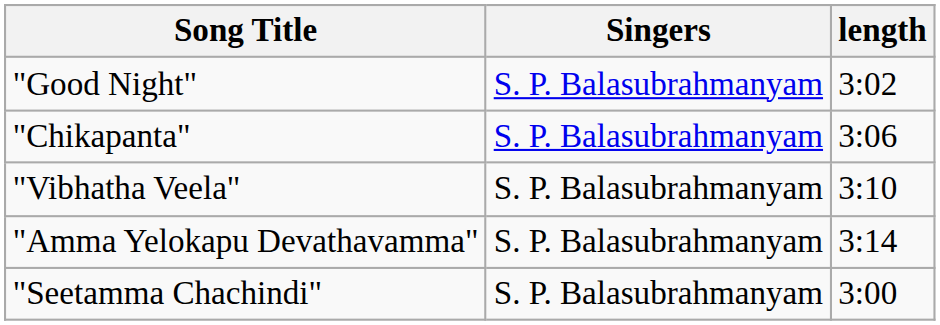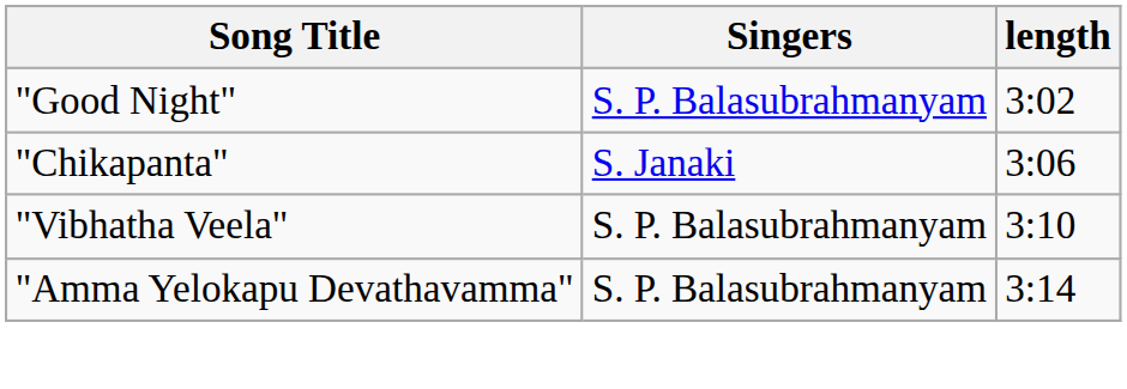 <table class="wikitable">
 <tr>
 <th>Song Title</th>
 <th>Singers</th>
 <th>length</th>
 </tr>
 <tr>
 <td>"Good Night"</td>
 <td><a href='#'>S. P. Balasubrahmanyam</a></td>
 <td>3:02</td>
 </tr>
 <tr>
 <td>"Chikapanta"</td>
-<td><a href='#'>S. P. Balasubrahmanyam</a></td>
+<td><a href='#'>S. Janaki</a></td>
 <td>3:06</td>
 </tr>
 <tr>
 <td>"Vibhatha Veela"</td>
 <td>S. P. Balasubrahmanyam</td>
 <td>3:10</td>
 </tr>
 <tr>
 <td>"Amma Yelokapu Devathavamma"</td>
 <td>S. P. Balasubrahmanyam</td>
 <td>3:14</td>
 </tr>
-<tr>
-<td>"Seetamma Chachindi"</td>
-<td>S. P. Balasubrahmanyam</td>
-<td>3:00</td>
-</tr>
 </table>
